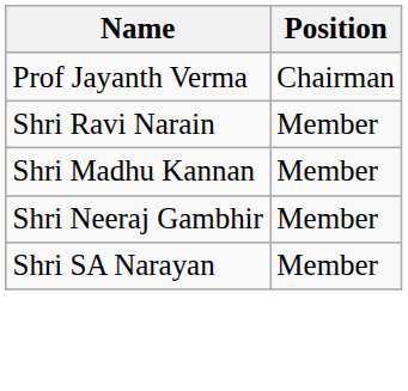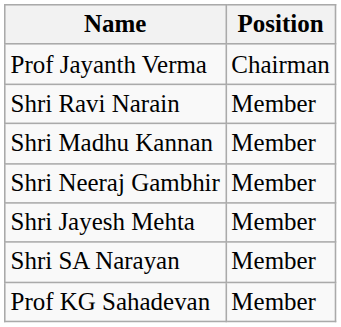 <table class="wikitable">
 <tr>
 <th>Name</th>
 <th>Position</th>
 </tr>
 <tr>
 <td>Prof Jayanth Verma</td>
 <td>Chairman</td>
 </tr>
 <tr>
 <td>Shri Ravi Narain</td>
 <td>Member</td>
 </tr>
 <tr>
 <td>Shri Madhu Kannan</td>
 <td>Member</td>
 </tr>
 <tr>
 <td>Shri Neeraj Gambhir</td>
 <td>Member</td>
 </tr>
 <tr>
+<td>Shri Jayesh Mehta</td>
+<td>Member</td>
+</tr>
+<tr>
 <td>Shri SA Narayan</td>
 <td>Member</td>
 </tr>
+<tr>
+<td>Prof KG Sahadevan</td>
+<td>Member</td>
+</tr>
 </table>
